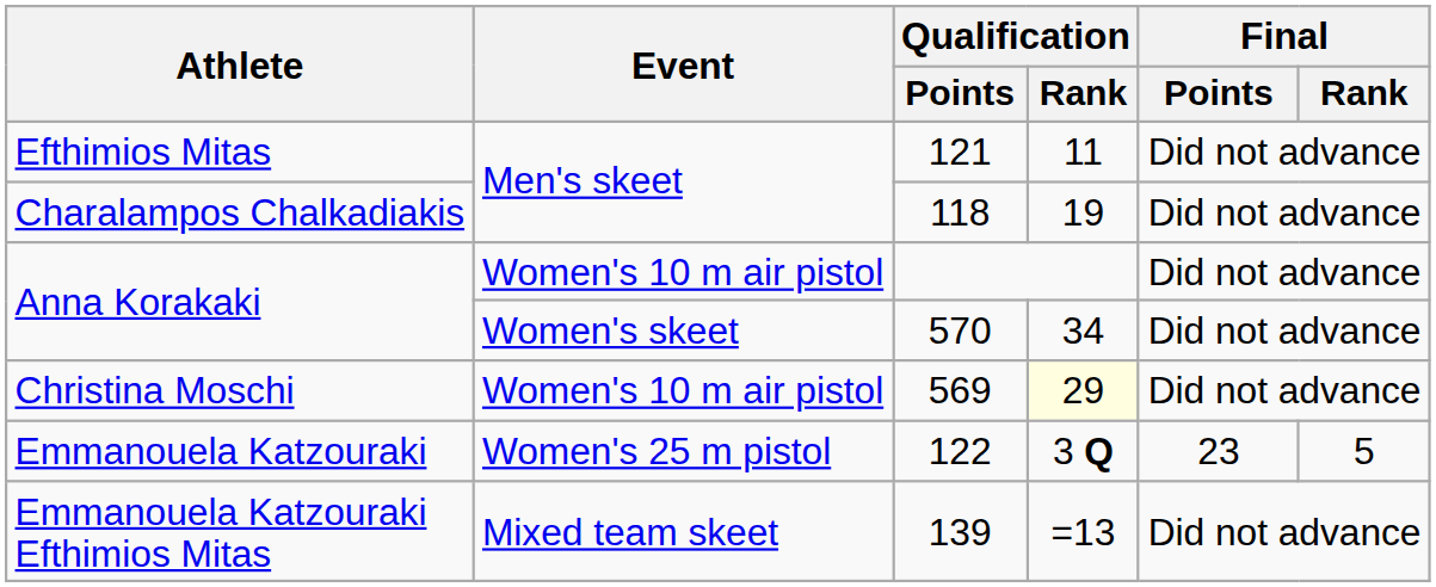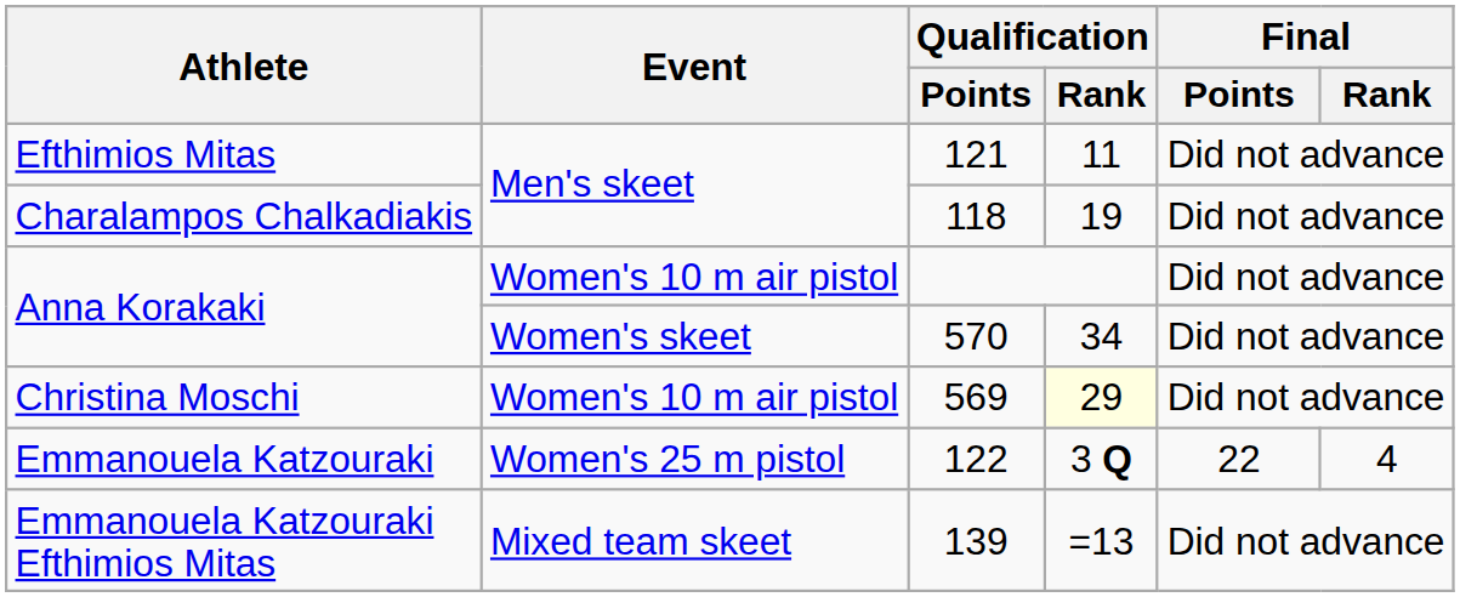 <table class="wikitable" style="font-size:90%">
 <tr>
 <th rowspan="2">Athlete</th>
 <th rowspan="2">Event</th>
 <th colspan=2>Qualification</th>
 <th colspan=2>Final</th>
 </tr>
 <tr style="font-size:95%">
 <th>Points</th>
 <th>Rank</th>
 <th>Points</th>
 <th>Rank</th>
 </tr>
 <tr align=center>
 <td align=left><a href='#'>Efthimios Mitas</a></td>
 <td align=left rowspan=2><a href='#'>Men's skeet</a></td>
 <td>121</td>
 <td>11</td>
 <td colspan=2>Did not advance</td>
 </tr>
 <tr align=center>
 <td align=left><a href='#'>Charalampos Chalkadiakis</a></td>
 <td>118</td>
 <td>19</td>
 <td colspan=2>Did not advance</td>
 </tr>
 <tr align=center>
 <td align=left rowspan=2><a href='#'>Anna Korakaki</a></td>
 <td align=left><a href='#'>Women's 10 m air pistol</a></td>
 <td colspan=2></td>
 <td colspan=2>Did not advance</td>
 </tr>
 <tr align=center>
 <td align=left><a href='#'>Women's skeet</a></td>
 <td>570</td>
 <td>34</td>
 <td colspan=2>Did not advance</td>
 </tr>
 <tr align=center>
 <td align=left><a href='#'>Christina Moschi</a></td>
 <td align=left><a href='#'>Women's 10 m air pistol</a></td>
 <td>569</td>
 <td style="background: lightyellow;">29</td>
 <td colspan=2>Did not advance</td>
 </tr>
 <tr align=center>
 <td align=left><a href='#'>Emmanouela Katzouraki</a></td>
 <td align=left><a href='#'>Women's 25 m pistol</a></td>
 <td>122</td>
 <td>3 <strong>Q</strong></td>
-<td>23</td>
-<td>5</td>
+<td>22</td>
+<td>4</td>
 </tr>
 <tr align=center>
 <td align=left><a href='#'>Emmanouela Katzouraki</a><br><a href='#'>Efthimios Mitas</a></td>
 <td align=left><a href='#'>Mixed team skeet</a></td>
 <td>139</td>
 <td>=13</td>
 <td colspan=2>Did not advance</td>
 </tr>
 </table>
